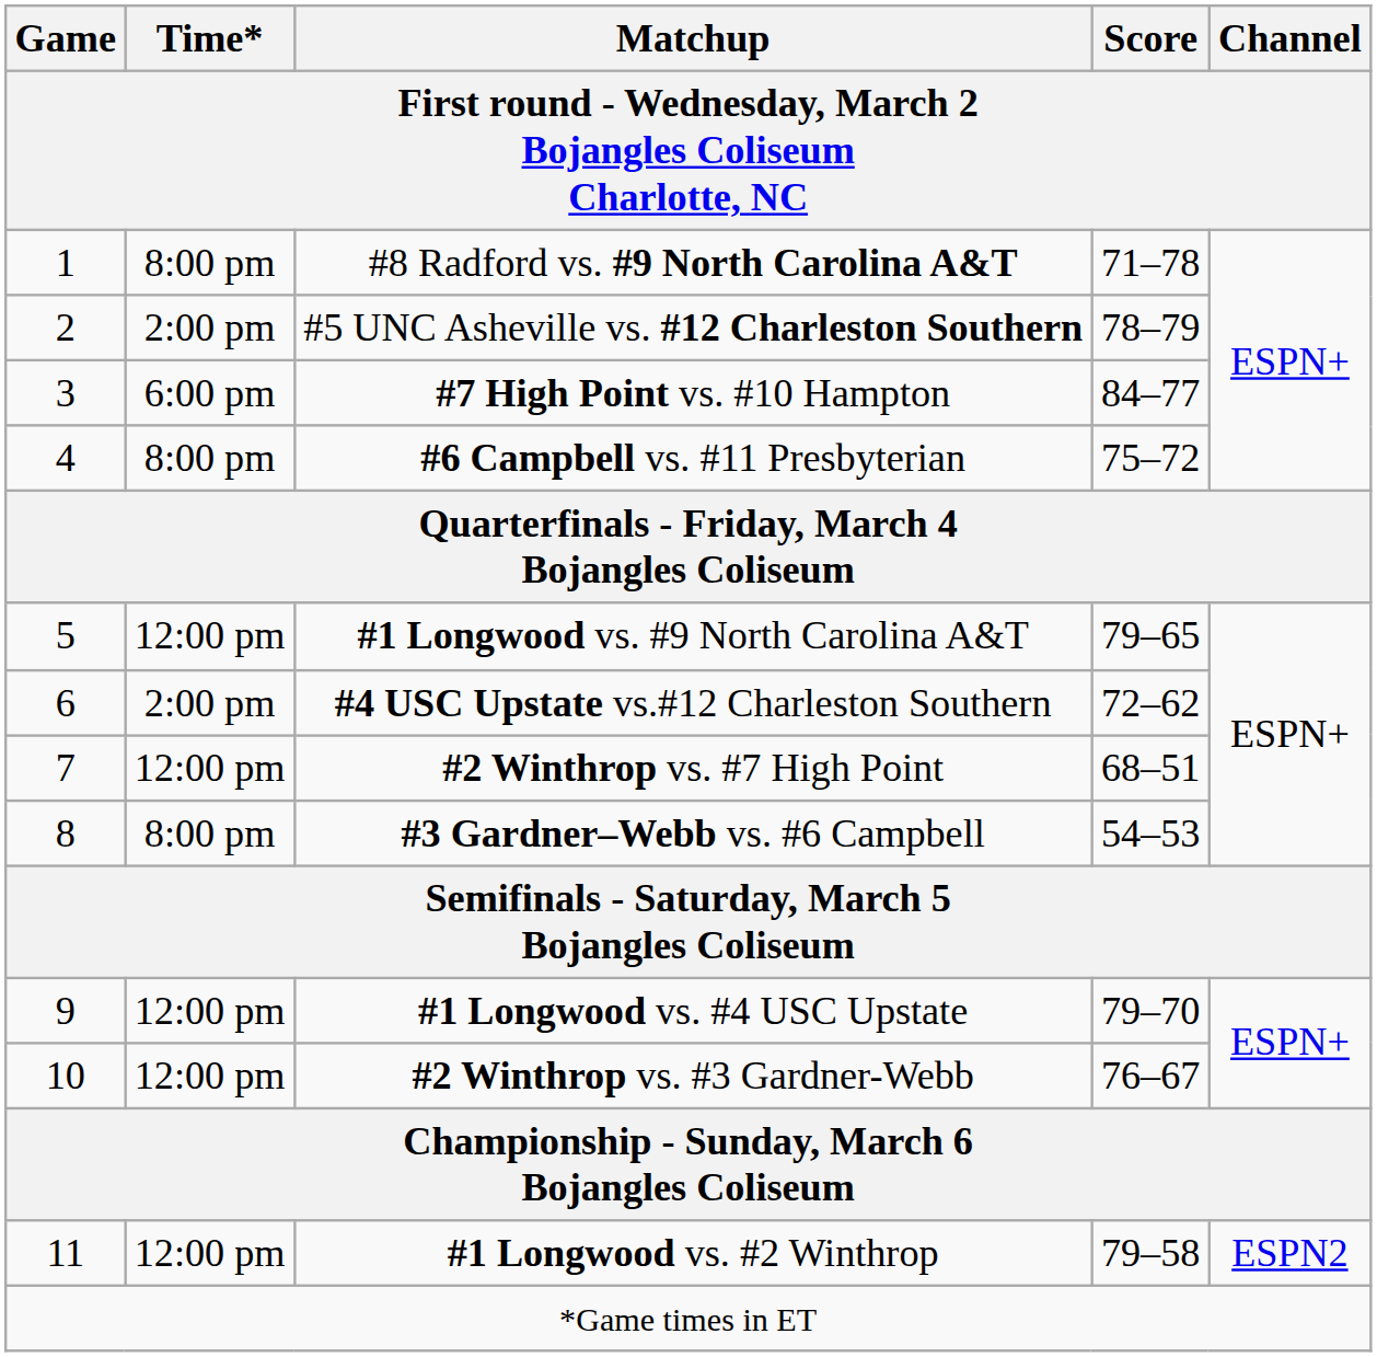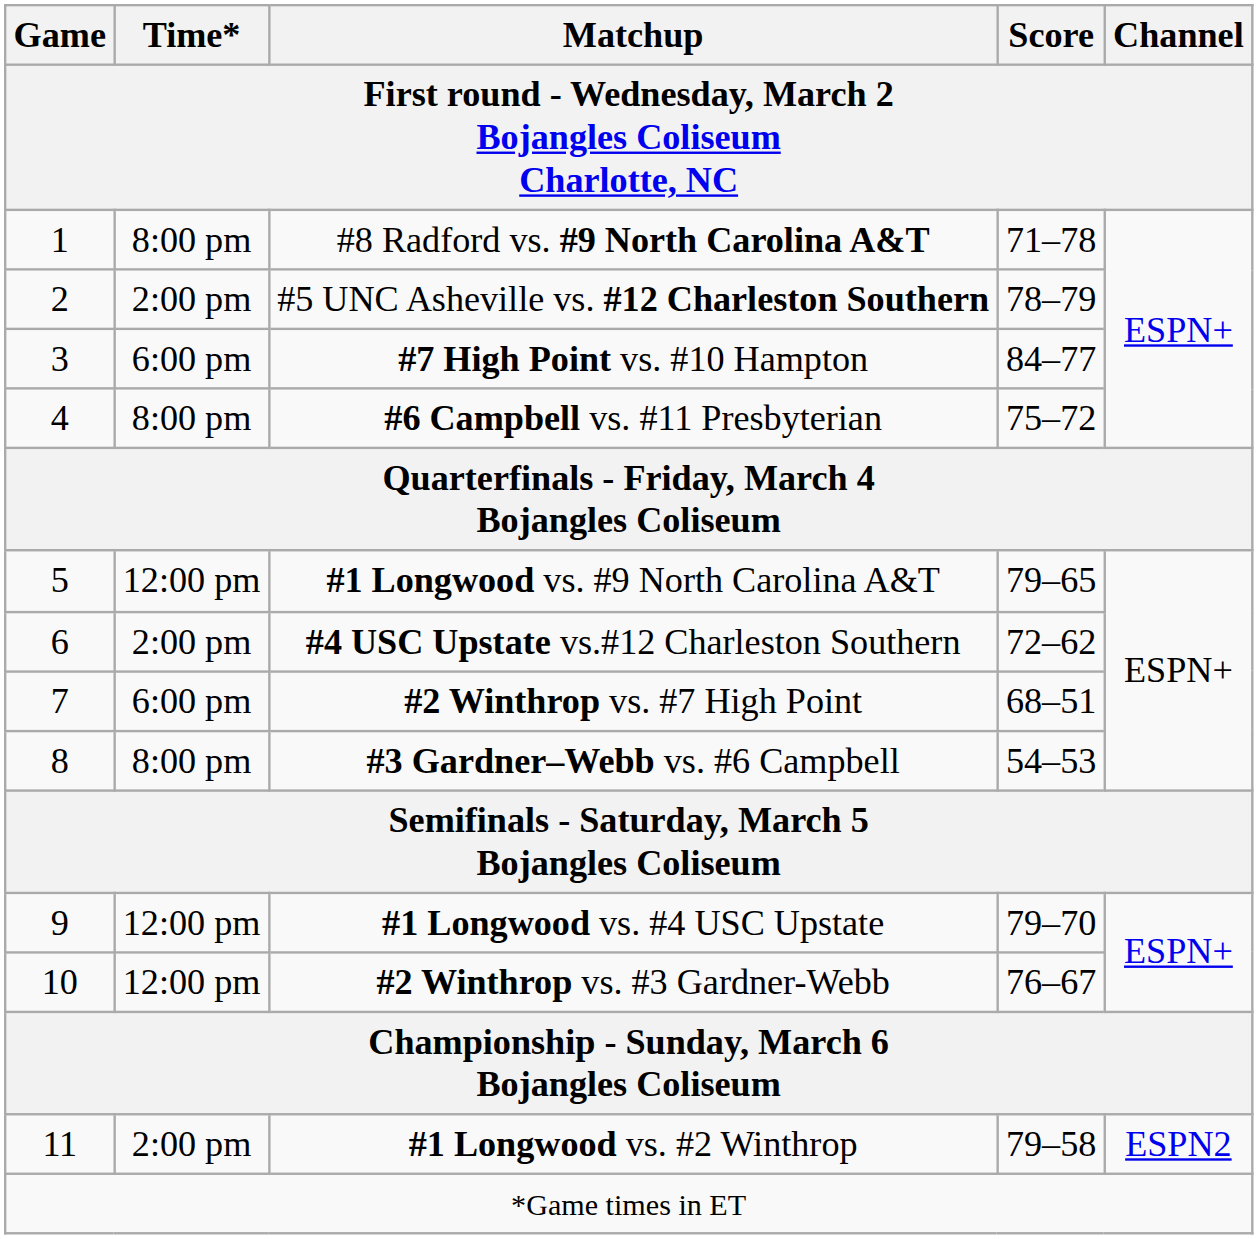 <table class="wikitable" style="font-size: 95%;text-align:center">
 <tr>
 <th>Game</th>
 <th>Time*</th>
 <th>Matchup</th>
 <th>Score</th>
 <th>Channel</th>
 </tr>
 <tr>
 <th colspan="5">First round - Wednesday, March 2<br><a href='#'>Bojangles Coliseum</a><br><a href='#'>Charlotte, NC</a></th>
 </tr>
 <tr>
 <td align="center">1</td>
 <td>8:00 pm</td>
 <td>#8 Radford vs. <strong>#9 North Carolina A&T</strong></td>
 <td>71–78</td>
 <td rowspan="4"><a href='#'>ESPN+</a></td>
 </tr>
 <tr>
 <td align="center">2</td>
 <td>2:00 pm</td>
 <td>#5 UNC Asheville vs. <strong>#12 Charleston Southern</strong></td>
 <td>78–79</td>
 </tr>
 <tr>
 <td align="center">3</td>
 <td>6:00 pm</td>
 <td><strong>#7 High Point</strong> vs. #10 Hampton</td>
 <td>84–77</td>
 </tr>
 <tr>
 <td align="center">4</td>
 <td>8:00 pm</td>
 <td><strong>#6 Campbell</strong> vs. #11 Presbyterian</td>
 <td>75–72</td>
 </tr>
 <tr>
 <th colspan="5">Quarterfinals - Friday, March 4<br>Bojangles Coliseum</th>
 </tr>
 <tr>
 <td align="center">5</td>
 <td>12:00 pm</td>
 <td><strong>#1 Longwood</strong> vs. #9 North Carolina A&T</td>
 <td>79–65</td>
 <td rowspan="4">ESPN+</td>
 </tr>
 <tr>
 <td align="center">6</td>
 <td>2:00 pm</td>
 <td><strong>#4 USC Upstate</strong> vs.#12 Charleston Southern</td>
 <td>72–62</td>
 </tr>
 <tr>
 <td align="center">7</td>
-<td>12:00 pm</td>
+<td>6:00 pm</td>
 <td><strong>#2 Winthrop</strong> vs. #7 High Point</td>
 <td>68–51</td>
 </tr>
 <tr>
 <td align="center">8</td>
 <td>8:00 pm</td>
 <td><strong>#3 Gardner–Webb</strong> vs. #6 Campbell</td>
 <td>54–53</td>
 </tr>
 <tr>
 <th colspan="5">Semifinals - Saturday, March 5<br>Bojangles Coliseum</th>
 </tr>
 <tr>
 <td align="center">9</td>
 <td>12:00 pm</td>
 <td><strong>#1 Longwood</strong> vs. #4 USC Upstate</td>
 <td>79–70</td>
 <td rowspan="2"><a href='#'>ESPN+</a></td>
 </tr>
 <tr>
 <td align="center">10</td>
 <td>12:00 pm</td>
 <td><strong>#2 Winthrop</strong> vs. #3 Gardner-Webb</td>
 <td>76–67</td>
 </tr>
 <tr>
 <th colspan="5">Championship - Sunday, March 6<br>Bojangles Coliseum</th>
 </tr>
 <tr>
 <td align="center">11</td>
-<td>12:00 pm</td>
+<td>2:00 pm</td>
 <td><strong>#1 Longwood</strong>  vs. #2 Winthrop</td>
 <td>79–58</td>
 <td><a href='#'>ESPN2</a></td>
 </tr>
 <tr>
 <td colspan="5"><small>*Game times in ET</small></td>
 </tr>
 </table>
